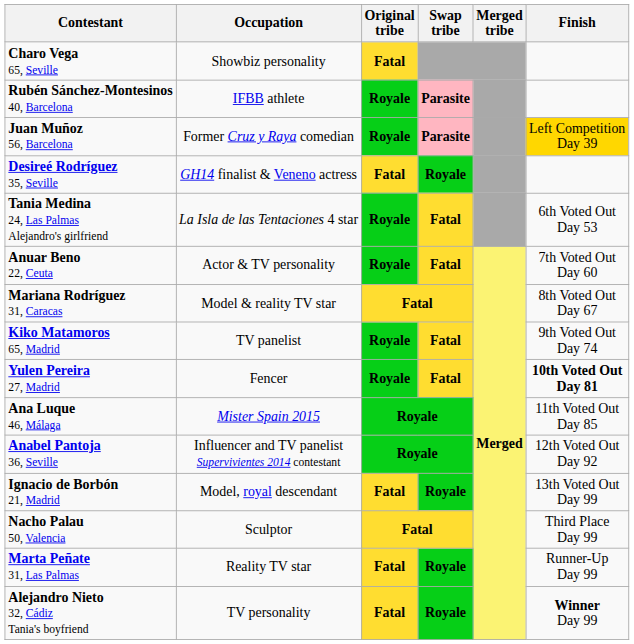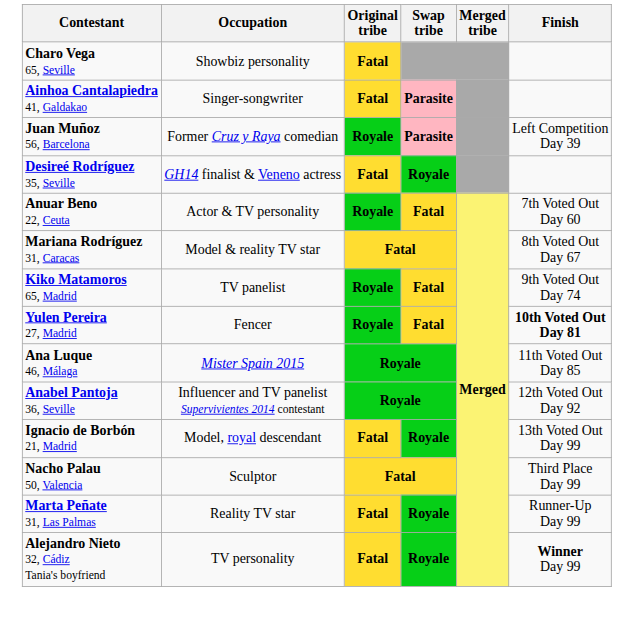 <table class="wikitable" style="margin:auto; text-align:center">
 <tr>
 <th>Contestant</th>
 <th>Occupation</th>
 <th>Original<br>tribe</th>
 <th>Swap<br>tribe</th>
 <th>Merged<br>tribe</th>
 <th>Finish</th>
 </tr>
 <tr>
 <td align="left"><strong>Charo Vega</strong><br><small>65, <a href='#'>Seville</a></small></td>
 <td>Showbiz personality</td>
 <td style="background:#ffdd30"><strong>Fatal</strong></td>
 <td colspan="2" style="background:darkgray"></td>
 <td></td>
 </tr>
 <tr>
-<td align="left"><strong>Rubén Sánchez-Montesinos</strong><br><small>40, <a href='#'>Barcelona</a></small></td>
-<td><a href='#'>IFBB</a> athlete</td>
-<td style="background:#06cf17"><strong>Royale</strong></td>
+<td align="left"><strong><a href='#'>Ainhoa Cantalapiedra</a></strong><br><small>41, <a href='#'>Galdakao</a></small></td>
+<td>Singer-songwriter</td>
+<td style="background:#ffdd30"><strong>Fatal</strong></td>
 <td style="background:lightpink"><strong>Parasite</strong></td>
 <td style="background:darkgray"></td>
 <td></td>
 </tr>
 <tr>
 <td align="left"><strong>Juan Muñoz</strong><br><small>56, <a href='#'>Barcelona</a></small></td>
 <td>Former <em><a href='#'>Cruz y Raya</a></em> comedian</td>
 <td style="background:#06cf17"><strong>Royale</strong></td>
 <td style="background:lightpink"><strong>Parasite</strong></td>
 <td style="background:darkgray"></td>
-<td style="background: gold;">Left Competition<br>Day 39</td>
+<td>Left Competition<br>Day 39</td>
 </tr>
 <tr>
 <td align="left"><strong><a href='#'>Desireé Rodríguez</a></strong><br><small>35, <a href='#'>Seville</a></small></td>
 <td><em><a href='#'>GH14</a></em> finalist & <a href='#'>Veneno</a> actress</td>
 <td style="background:#ffdd30"><strong>Fatal</strong></td>
 <td style="background:#06cf17"><strong>Royale</strong></td>
 <td style="background:darkgray"></td>
 <td></td>
-</tr>
-<tr>
-<td align="left"><strong>Tania Medina</strong><br><small>24, <a href='#'>Las Palmas</a><br>Alejandro's girlfriend</small></td>
-<td><em>La Isla de las Tentaciones</em> 4 star</td>
-<td style="background:#06cf17"><strong>Royale</strong></td>
-<td style="background:#ffdd30"><strong>Fatal</strong></td>
-<td style="background:darkgray"></td>
-<td>6th Voted Out<br>Day 53</td>
 </tr>
 <tr>
 <td align="left"><strong>Anuar Beno</strong><br><small>22, <a href='#'>Ceuta</a></small></td>
 <td>Actor & TV personality</td>
 <td style="background:#06cf17"><strong>Royale</strong></td>
 <td style="background:#ffdd30"><strong>Fatal</strong></td>
 <td bgcolor="#FBF373" rowspan="10"><strong>Merged</strong></td>
 <td>7th Voted Out<br>Day 60</td>
 </tr>
 <tr>
 <td align="left"><strong>Mariana Rodríguez</strong><br><small>31, <a href='#'>Caracas</a></small></td>
 <td>Model & reality TV star</td>
 <td colspan="2" style="background:#ffdd30"><strong>Fatal</strong></td>
 <td>8th Voted Out<br>Day 67</td>
 </tr>
 <tr>
 <td align="left"><strong><a href='#'>Kiko Matamoros</a></strong><br><small>65, <a href='#'>Madrid</a></small></td>
 <td>TV panelist</td>
 <td style="background:#06cf17"><strong>Royale</strong></td>
 <td style="background:#ffdd30"><strong>Fatal</strong></td>
 <td>9th Voted Out<br>Day 74</td>
 </tr>
 <tr>
 <td align="left"><strong><a href='#'>Yulen Pereira</a></strong><br><small>27, <a href='#'>Madrid</a></small></td>
 <td>Fencer</td>
 <td style="background:#06cf17"><strong>Royale</strong></td>
 <td style="background:#ffdd30"><strong>Fatal</strong></td>
 <td><strong>10th Voted Out<br>Day 81</strong></td>
 </tr>
 <tr>
 <td align="left"><strong>Ana Luque</strong><br><small>46, <a href='#'>Málaga</a></small></td>
 <td><em><a href='#'>Mister Spain 2015</a></em></td>
 <td colspan="2" style="background:#06cf17"><strong>Royale</strong></td>
 <td>11th Voted Out<br>Day 85</td>
 </tr>
 <tr>
 <td align="left"><strong><a href='#'>Anabel Pantoja</a></strong><br><small>36, <a href='#'>Seville</a></small></td>
 <td>Influencer and TV panelist<br><small><em><a href='#'>Supervivientes 2014</a></em> contestant</small></td>
 <td colspan="2" style="background:#06cf17"><strong>Royale</strong></td>
 <td>12th Voted Out<br>Day 92</td>
 </tr>
 <tr>
 <td align="left"><strong>Ignacio de Borbón</strong><br><small>21, <a href='#'>Madrid</a></small></td>
 <td>Model, <a href='#'>royal</a> descendant</td>
 <td style="background:#ffdd30"><strong>Fatal</strong></td>
 <td style="background:#06cf17"><strong>Royale</strong></td>
 <td>13th Voted Out<br>Day 99</td>
 </tr>
 <tr>
 <td align="left"><strong>Nacho Palau</strong><br><small>50, <a href='#'>Valencia</a></small></td>
 <td>Sculptor</td>
 <td colspan="2" style="background:#ffdd30"><strong>Fatal</strong></td>
 <td>Third Place<br>Day 99</td>
 </tr>
 <tr>
 <td align="left"><strong><a href='#'>Marta Peñate</a></strong><br><small>31, <a href='#'>Las Palmas</a></small></td>
 <td>Reality TV star</td>
 <td style="background:#ffdd30"><strong>Fatal</strong></td>
 <td style="background:#06cf17"><strong>Royale</strong></td>
 <td>Runner-Up<br>Day 99</td>
 </tr>
 <tr>
 <td align="left"><strong>Alejandro Nieto</strong><br><small>32, <a href='#'>Cádiz</a><br>Tania's boyfriend</small></td>
 <td>TV personality</td>
 <td style="background:#ffdd30"><strong>Fatal</strong></td>
 <td style="background:#06cf17"><strong>Royale</strong></td>
 <td><strong>Winner</strong><br>Day 99</td>
 </tr>
 </table>
